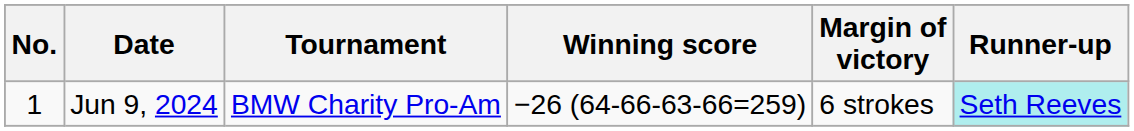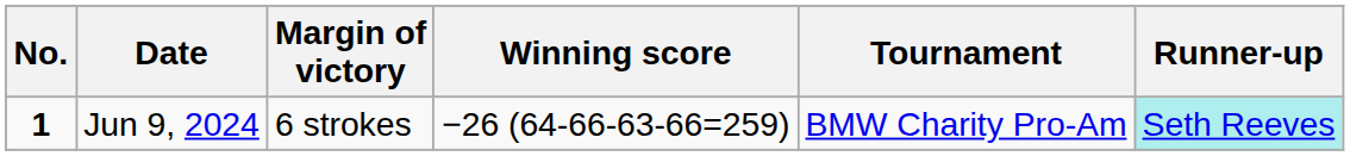 <table class="wikitable" style="font-size:95%;">
 <tr>
 <th>No.</th>
 <th>Date</th>
+<th>Margin of<br>victory</th>
+<th>Winning score</th>
 <th>Tournament</th>
-<th>Winning score</th>
-<th>Margin of<br>victory</th>
 <th>Runner-up</th>
 </tr>
 <tr>
-<td align=center>1</td>
+<td align=center><strong>1</strong></td>
 <td align=right>Jun 9, <a href='#'>2024</a></td>
+<td>6 strokes</td>
+<td>−26 (64-66-63-66=259)</td>
 <td><a href='#'>BMW Charity Pro-Am</a></td>
-<td>−26 (64-66-63-66=259)</td>
-<td>6 strokes</td>
 <td style="background: paleturquoise;"> <a href='#'>Seth Reeves</a></td>
 </tr>
 </table>
